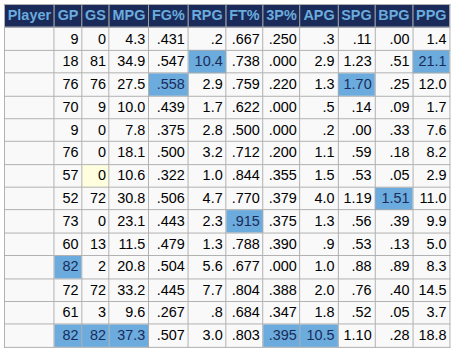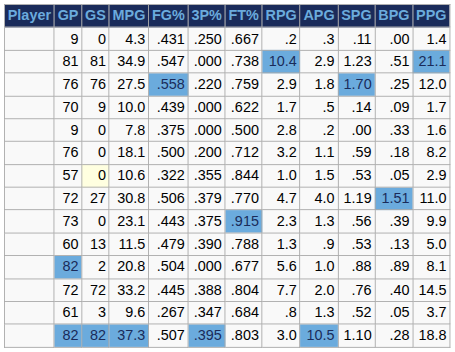 <table class="wikitable sortable" style="text-align:right;">
 <tr>
 <th style="background:#1A2B5A; color:#6BABDD">Player</th>
 <th style="background:#1A2B5A; color:#6BABDD">GP</th>
 <th style="background:#1A2B5A; color:#6BABDD">GS</th>
 <th style="background:#1A2B5A; color:#6BABDD">MPG</th>
 <th style="background:#1A2B5A; color:#6BABDD">FG%</th>
+<th style="background:#1A2B5A; color:#6BABDD">3P%</th>
+<th style="background:#1A2B5A; color:#6BABDD">FT%</th>
 <th style="background:#1A2B5A; color:#6BABDD">RPG</th>
-<th style="background:#1A2B5A; color:#6BABDD">FT%</th>
-<th style="background:#1A2B5A; color:#6BABDD">3P%</th>
 <th style="background:#1A2B5A; color:#6BABDD">APG</th>
 <th style="background:#1A2B5A; color:#6BABDD">SPG</th>
 <th style="background:#1A2B5A; color:#6BABDD">BPG</th>
 <th style="background:#1A2B5A; color:#6BABDD">PPG</th>
 </tr>
 <tr>
 <td></td>
 <td>9</td>
 <td>0</td>
 <td>4.3</td>
 <td>.431</td>
+<td>.250</td>
+<td>.667</td>
 <td>.2</td>
-<td>.667</td>
-<td>.250</td>
 <td>.3</td>
 <td>.11</td>
 <td>.00</td>
 <td>1.4</td>
 </tr>
 <tr>
 <td></td>
-<td>18</td>
+<td>81</td>
 <td>81</td>
 <td>34.9</td>
 <td>.547</td>
+<td>.000</td>
+<td>.738</td>
 <td style="background:#6babdd;color:#1a2b5a;">10.4</td>
-<td>.738</td>
-<td>.000</td>
 <td>2.9</td>
 <td>1.23</td>
 <td>.51</td>
 <td style="background:#6babdd;color:#1a2b5a;">21.1</td>
 </tr>
 <tr>
 <td></td>
 <td>76</td>
 <td>76</td>
 <td>27.5</td>
 <td style="background:#6babdd;color:#1a2b5a;">.558</td>
+<td>.220</td>
+<td>.759</td>
 <td>2.9</td>
-<td>.759</td>
-<td>.220</td>
-<td>1.3</td>
+<td>1.8</td>
 <td style="background:#6babdd;color:#1a2b5a;">1.70</td>
 <td>.25</td>
 <td>12.0</td>
 </tr>
 <tr>
 <td></td>
 <td>70</td>
 <td>9</td>
 <td>10.0</td>
 <td>.439</td>
+<td>.000</td>
+<td>.622</td>
 <td>1.7</td>
-<td>.622</td>
-<td>.000</td>
 <td>.5</td>
 <td>.14</td>
 <td>.09</td>
 <td>1.7</td>
 </tr>
 <tr>
 <td></td>
 <td>9</td>
 <td>0</td>
 <td>7.8</td>
 <td>.375</td>
+<td>.000</td>
+<td>.500</td>
 <td>2.8</td>
-<td>.500</td>
-<td>.000</td>
 <td>.2</td>
 <td>.00</td>
 <td>.33</td>
-<td>7.6</td>
+<td>1.6</td>
 </tr>
 <tr>
 <td></td>
 <td>76</td>
 <td>0</td>
 <td>18.1</td>
 <td>.500</td>
+<td>.200</td>
+<td>.712</td>
 <td>3.2</td>
-<td>.712</td>
-<td>.200</td>
 <td>1.1</td>
 <td>.59</td>
 <td>.18</td>
 <td>8.2</td>
 </tr>
 <tr>
 <td></td>
 <td>57</td>
 <td style="background: lightyellow;">0</td>
 <td>10.6</td>
 <td>.322</td>
+<td>.355</td>
+<td>.844</td>
 <td>1.0</td>
-<td>.844</td>
-<td>.355</td>
 <td>1.5</td>
 <td>.53</td>
 <td>.05</td>
 <td>2.9</td>
 </tr>
 <tr>
 <td></td>
-<td>52</td>
 <td>72</td>
+<td>27</td>
 <td>30.8</td>
 <td>.506</td>
+<td>.379</td>
+<td>.770</td>
 <td>4.7</td>
-<td>.770</td>
-<td>.379</td>
 <td>4.0</td>
 <td>1.19</td>
 <td style="background:#6babdd;color:#1a2b5a;">1.51</td>
 <td>11.0</td>
 </tr>
 <tr>
 <td></td>
 <td>73</td>
 <td>0</td>
 <td>23.1</td>
 <td>.443</td>
+<td>.375</td>
+<td style="background:#6babdd;color:#1a2b5a;">.915</td>
 <td>2.3</td>
-<td style="background:#6babdd;color:#1a2b5a;">.915</td>
-<td>.375</td>
 <td>1.3</td>
 <td>.56</td>
 <td>.39</td>
 <td>9.9</td>
 </tr>
 <tr>
 <td></td>
 <td>60</td>
 <td>13</td>
 <td>11.5</td>
 <td>.479</td>
+<td>.390</td>
+<td>.788</td>
 <td>1.3</td>
-<td>.788</td>
-<td>.390</td>
 <td>.9</td>
 <td>.53</td>
 <td>.13</td>
 <td>5.0</td>
 </tr>
 <tr>
 <td></td>
 <td style="background:#6babdd;color:#1a2b5a;">82</td>
 <td>2</td>
 <td>20.8</td>
 <td>.504</td>
+<td>.000</td>
+<td>.677</td>
 <td>5.6</td>
-<td>.677</td>
-<td>.000</td>
 <td>1.0</td>
 <td>.88</td>
 <td>.89</td>
-<td>8.3</td>
+<td>8.1</td>
 </tr>
 <tr>
 <td></td>
 <td>72</td>
 <td>72</td>
 <td>33.2</td>
 <td>.445</td>
+<td>.388</td>
+<td>.804</td>
 <td>7.7</td>
-<td>.804</td>
-<td>.388</td>
 <td>2.0</td>
 <td>.76</td>
 <td>.40</td>
 <td>14.5</td>
 </tr>
 <tr>
 <td></td>
 <td>61</td>
 <td>3</td>
 <td>9.6</td>
 <td>.267</td>
+<td>.347</td>
+<td>.684</td>
 <td>.8</td>
-<td>.684</td>
-<td>.347</td>
-<td>1.8</td>
+<td>1.3</td>
 <td>.52</td>
 <td>.05</td>
 <td>3.7</td>
 </tr>
 <tr>
 <td></td>
 <td style="background:#6babdd;color:#1a2b5a;">82</td>
 <td style="background:#6babdd;color:#1a2b5a;">82</td>
 <td style="background:#6babdd;color:#1a2b5a;">37.3</td>
 <td>.507</td>
+<td style="background:#6babdd;color:#1a2b5a;">.395</td>
+<td>.803</td>
 <td>3.0</td>
-<td>.803</td>
-<td style="background:#6babdd;color:#1a2b5a;">.395</td>
 <td style="background:#6babdd;color:#1a2b5a;">10.5</td>
 <td>1.10</td>
 <td>.28</td>
 <td>18.8</td>
 </tr>
 </table>
